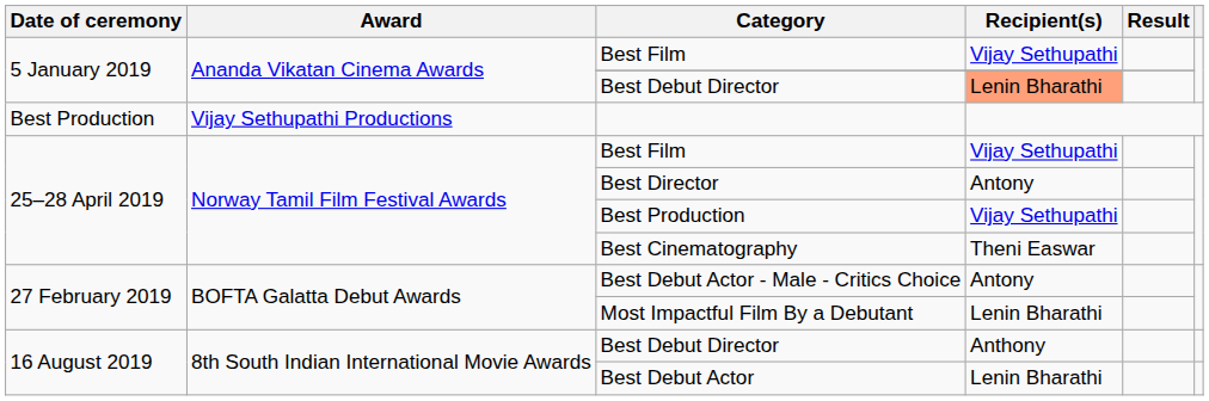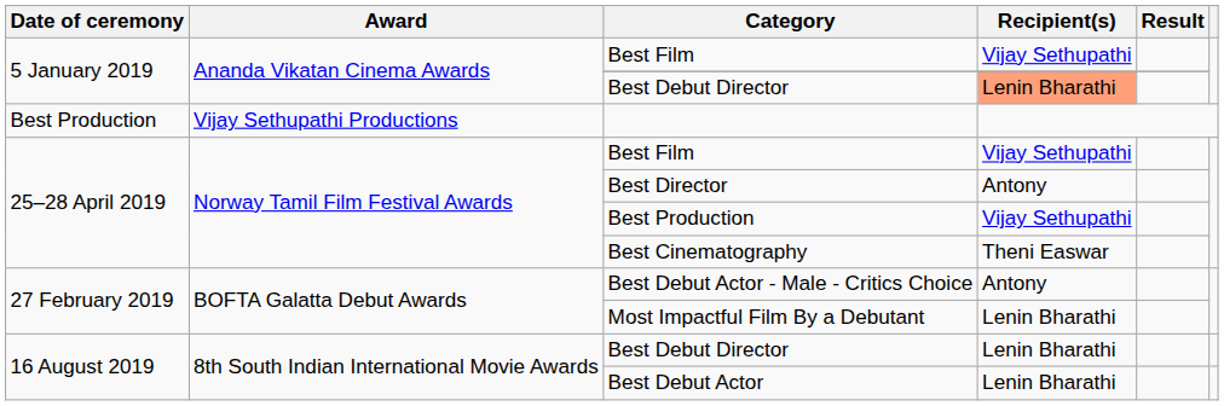 <table class="wikitable sortable">
 <tr>
 <th>Date of ceremony</th>
 <th>Award</th>
 <th>Category</th>
 <th>Recipient(s)</th>
 <th>Result</th>
 <th></th>
 </tr>
 <tr>
 <td rowspan="3">5 January 2019</td>
 <td rowspan="3"><a href='#'>Ananda Vikatan Cinema Awards</a></td>
 <td>Best Film</td>
 <td><a href='#'>Vijay Sethupathi</a></td>
 <td></td>
 <td rowspan="3"></td>
 </tr>
 <tr>
 </tr>
 <tr>
 <td>Best Debut Director</td>
 <td style="background: lightsalmon;">Lenin Bharathi</td>
 <td></td>
 </tr>
 <tr>
 <td>Best Production</td>
 <td><a href='#'>Vijay Sethupathi Productions</a></td>
 <td></td>
 </tr>
 <tr>
 <td rowspan="4">25–28 April 2019</td>
 <td rowspan="4"><a href='#'>Norway Tamil Film Festival Awards</a></td>
 <td>Best Film</td>
 <td><a href='#'>Vijay Sethupathi</a></td>
 <td></td>
 <td rowspan="4"></td>
 </tr>
 <tr>
 <td>Best Director</td>
 <td>Antony</td>
 <td></td>
 </tr>
 <tr>
 <td>Best Production</td>
 <td><a href='#'>Vijay Sethupathi</a></td>
 <td></td>
 </tr>
 <tr>
 <td>Best Cinematography</td>
 <td>Theni Easwar</td>
 <td></td>
 </tr>
 <tr>
 <td rowspan="2">27 February 2019</td>
 <td rowspan="2">BOFTA Galatta Debut Awards</td>
 <td>Best Debut Actor - Male - Critics Choice</td>
 <td>Antony</td>
 <td></td>
 <td rowspan="2"></td>
 </tr>
 <tr>
 <td>Most Impactful Film By a Debutant</td>
 <td>Lenin Bharathi</td>
 <td></td>
 </tr>
 <tr>
 <td rowspan="2">16 August 2019</td>
 <td rowspan="2">8th South Indian International Movie Awards</td>
 <td>Best Debut Director</td>
-<td>Anthony</td>
+<td>Lenin Bharathi</td>
 <td></td>
 <td></td>
 </tr>
 <tr>
 <td>Best Debut Actor</td>
 <td>Lenin Bharathi</td>
 <td></td>
 <td></td>
 </tr>
 </table>
